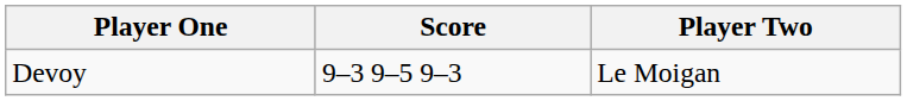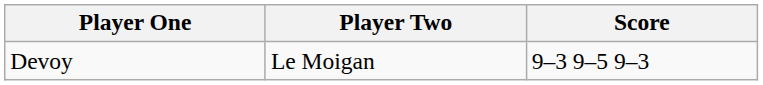 <table class="wikitable">
 <tr>
 <th width=170>Player One</th>
+<th width=170>Player Two</th>
 <th width=150>Score</th>
-<th width=170>Player Two</th>
 </tr>
 <tr>
 <td> Devoy</td>
+<td> Le Moigan</td>
 <td>9–3 9–5 9–3</td>
-<td> Le Moigan</td>
 </tr>
 </table>
